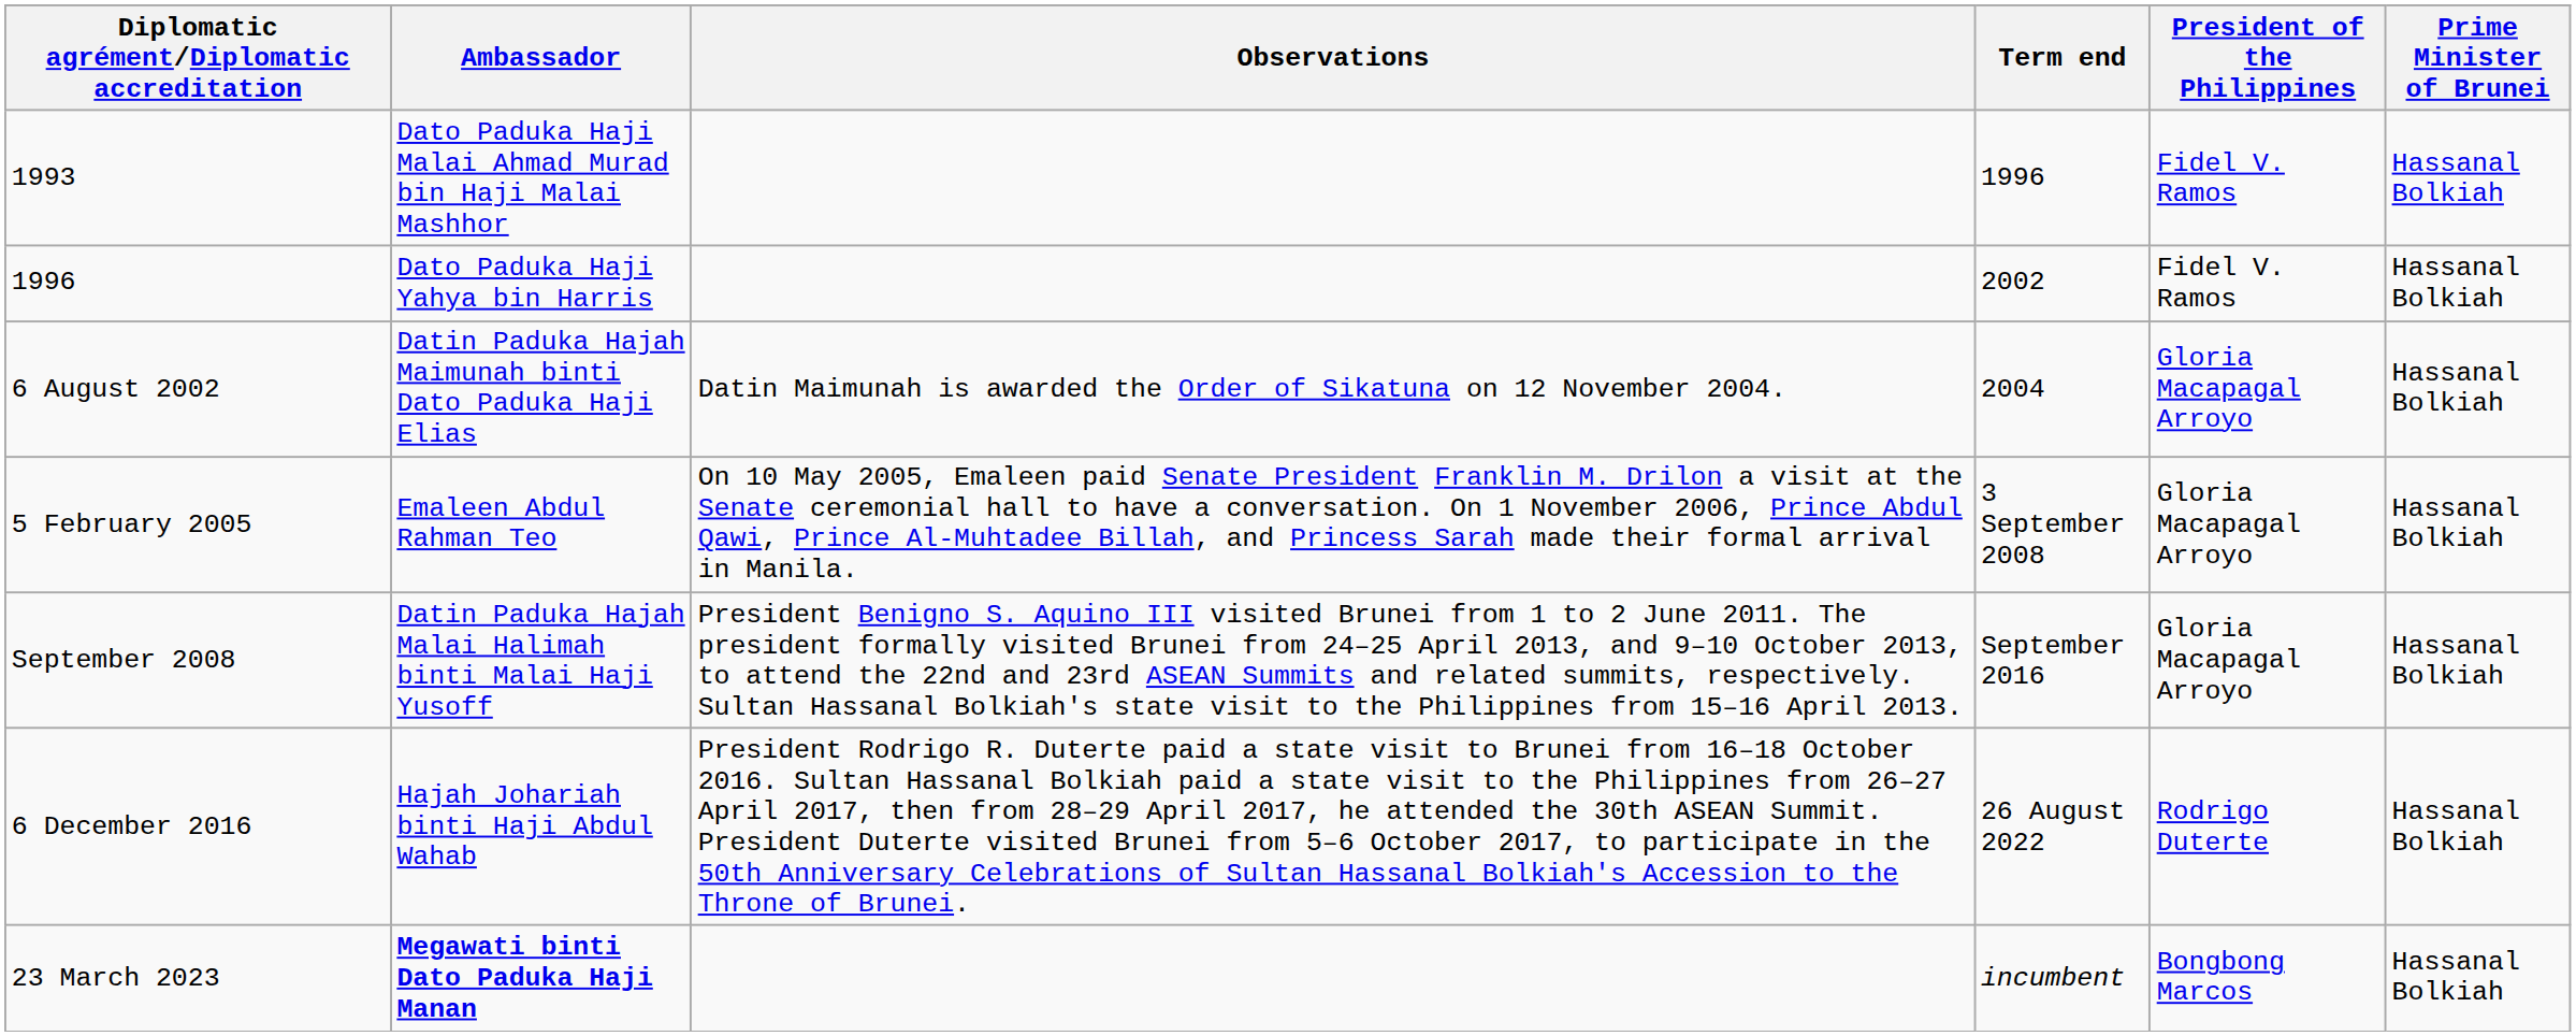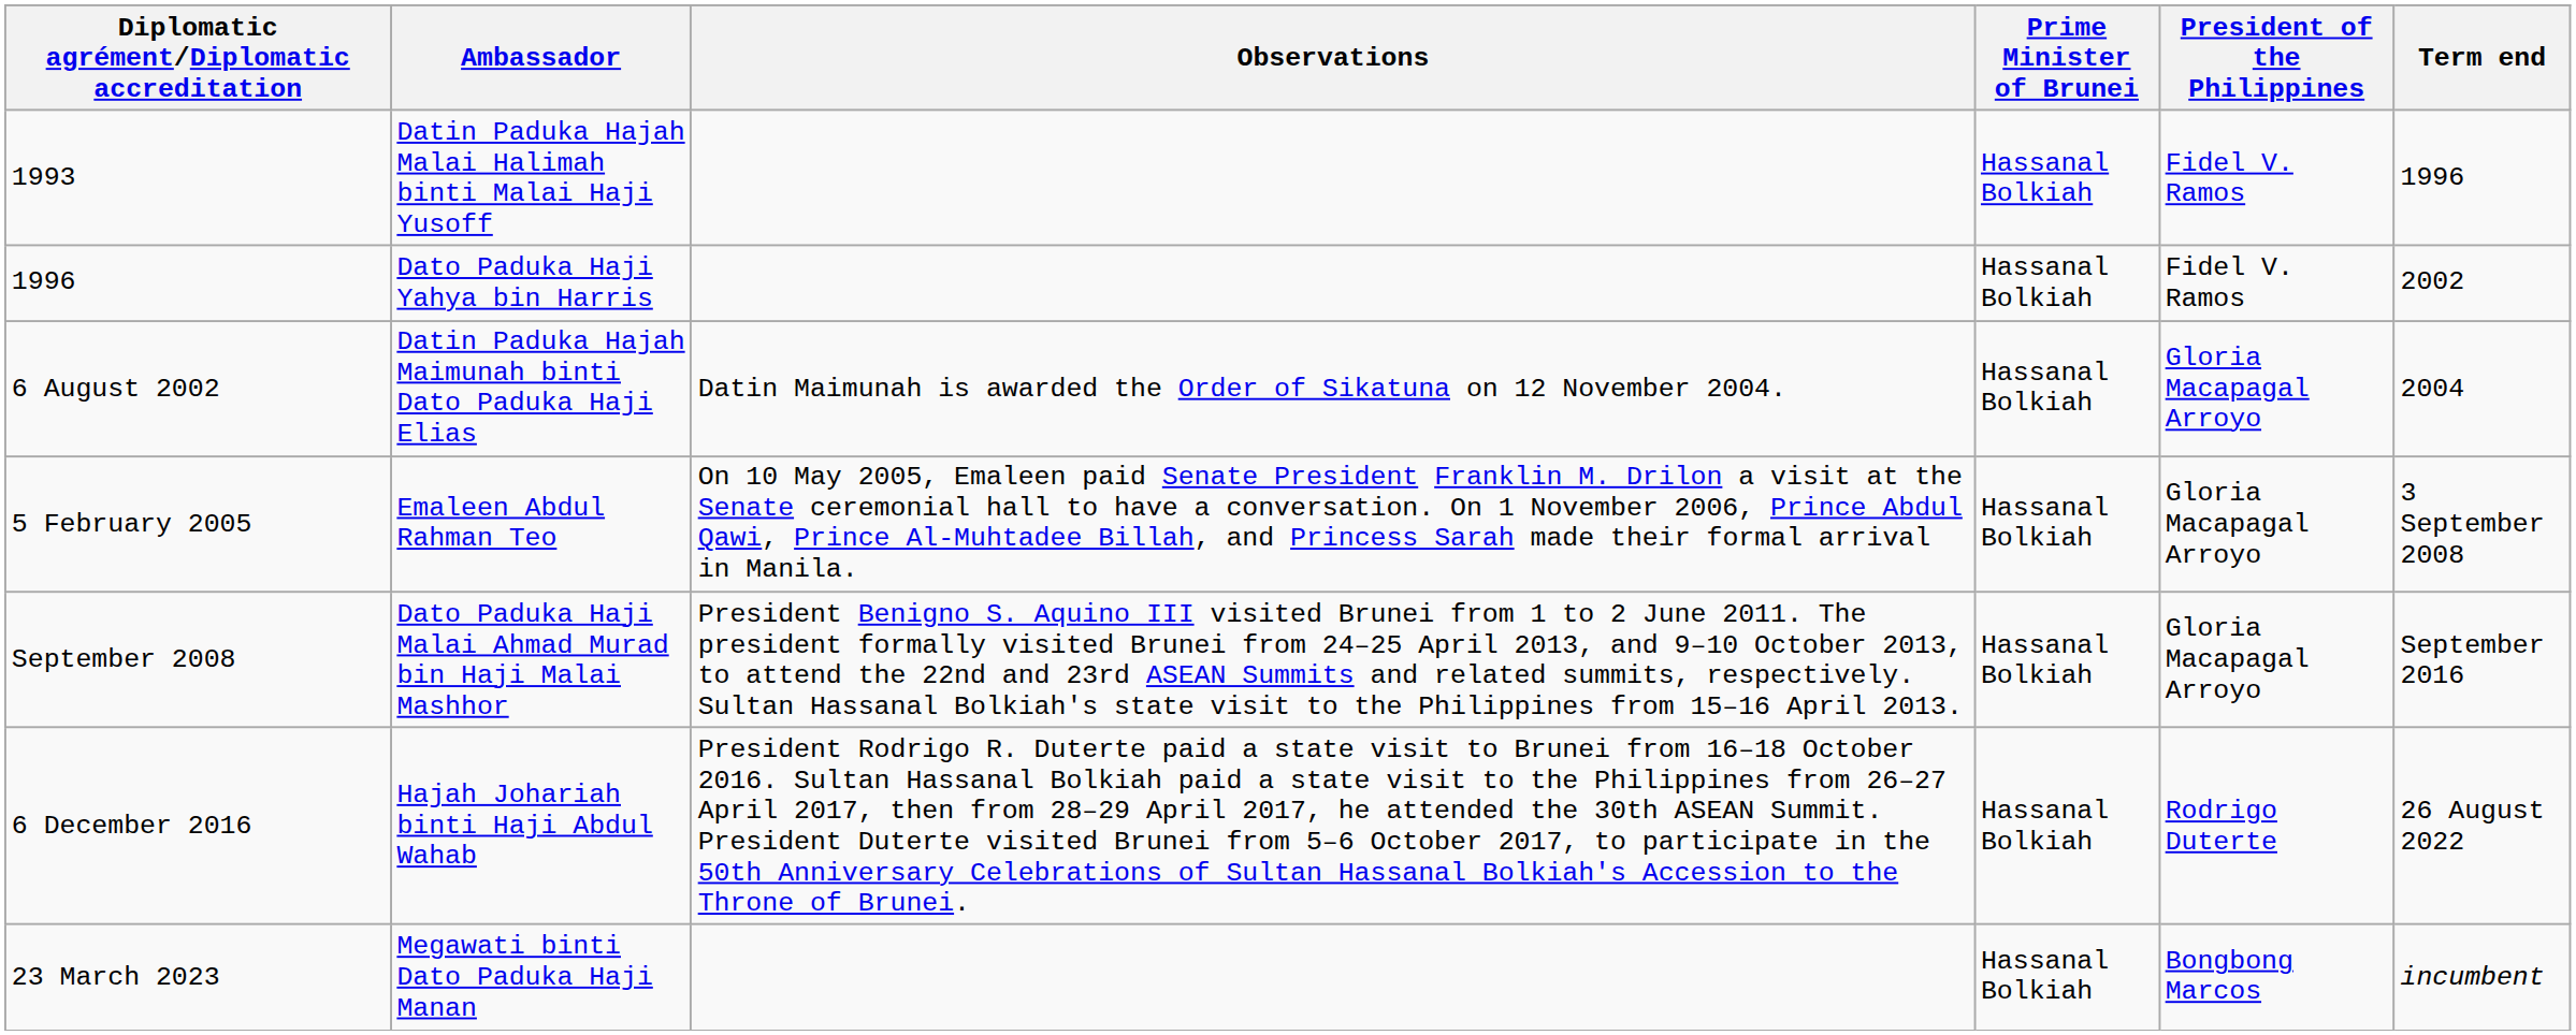 <table class="wikitable sortable">
 <tr>
 <th>Diplomatic <a href='#'>agrément</a>/<a href='#'>Diplomatic accreditation</a></th>
 <th><a href='#'>Ambassador</a></th>
 <th>Observations</th>
+<th><a href='#'>Prime Minister of Brunei</a></th>
+<th><a href='#'>President of the Philippines</a></th>
 <th>Term end</th>
-<th><a href='#'>President of the Philippines</a></th>
-<th><a href='#'>Prime Minister of Brunei</a></th>
 </tr>
 <tr>
 <td>1993</td>
-<td><a href='#'>Dato Paduka Haji Malai Ahmad Murad bin Haji Malai Mashhor</a></td>
+<td><a href='#'>Datin Paduka Hajah Malai Halimah binti Malai Haji Yusoff</a></td>
 <td></td>
+<td><a href='#'>Hassanal Bolkiah</a></td>
+<td><a href='#'>Fidel V. Ramos</a></td>
 <td>1996</td>
-<td><a href='#'>Fidel V. Ramos</a></td>
-<td><a href='#'>Hassanal Bolkiah</a></td>
 </tr>
 <tr>
 <td>1996</td>
 <td><a href='#'>Dato Paduka Haji Yahya bin Harris</a></td>
 <td></td>
+<td>Hassanal Bolkiah</td>
+<td>Fidel V. Ramos</td>
 <td>2002</td>
-<td>Fidel V. Ramos</td>
-<td>Hassanal Bolkiah</td>
 </tr>
 <tr>
 <td>6 August 2002</td>
 <td><a href='#'>Datin Paduka Hajah Maimunah binti Dato Paduka Haji Elias</a></td>
 <td>Datin Maimunah is awarded the <a href='#'>Order of Sikatuna</a> on 12 November 2004.</td>
+<td>Hassanal Bolkiah</td>
+<td><a href='#'>Gloria Macapagal Arroyo</a></td>
 <td>2004</td>
-<td><a href='#'>Gloria Macapagal Arroyo</a></td>
-<td>Hassanal Bolkiah</td>
 </tr>
 <tr>
 <td>5 February 2005</td>
 <td><a href='#'>Emaleen Abdul Rahman Teo</a></td>
 <td>On 10 May 2005, Emaleen paid <a href='#'>Senate President</a> <a href='#'>Franklin M. Drilon</a> a visit at the <a href='#'>Senate</a> ceremonial hall to have a conversation. On 1 November 2006, <a href='#'>Prince Abdul Qawi</a>, <a href='#'>Prince Al-Muhtadee Billah</a>, and <a href='#'>Princess Sarah</a> made their formal arrival in Manila.</td>
+<td>Hassanal Bolkiah</td>
+<td>Gloria Macapagal Arroyo</td>
 <td>3 September 2008</td>
-<td>Gloria Macapagal Arroyo</td>
-<td>Hassanal Bolkiah</td>
 </tr>
 <tr>
 <td>September 2008</td>
-<td><a href='#'>Datin Paduka Hajah Malai Halimah binti Malai Haji Yusoff</a></td>
+<td><a href='#'>Dato Paduka Haji Malai Ahmad Murad bin Haji Malai Mashhor</a></td>
 <td>President <a href='#'>Benigno S. Aquino III</a> visited Brunei from 1 to 2 June 2011. The president formally visited Brunei from 24–25 April 2013, and 9–10 October  2013, to attend the 22nd and 23rd <a href='#'>ASEAN Summits</a> and related summits, respectively. Sultan Hassanal Bolkiah's state visit to the Philippines from 15–16 April 2013.</td>
+<td>Hassanal Bolkiah</td>
+<td>Gloria Macapagal Arroyo</td>
 <td>September 2016</td>
-<td>Gloria Macapagal Arroyo</td>
-<td>Hassanal Bolkiah</td>
 </tr>
 <tr>
 <td>6 December 2016</td>
 <td><a href='#'>Hajah Johariah binti Haji Abdul Wahab</a></td>
 <td>President Rodrigo R. Duterte paid a state visit to Brunei from 16–18 October 2016. Sultan Hassanal Bolkiah paid a state visit to the Philippines from 26–27 April 2017, then from 28–29 April 2017, he attended the 30th ASEAN Summit. President Duterte visited Brunei from 5–6 October 2017, to participate in the <a href='#'>50th Anniversary Celebrations of Sultan Hassanal Bolkiah's Accession to the Throne of Brunei</a>.</td>
+<td>Hassanal Bolkiah</td>
+<td><a href='#'>Rodrigo Duterte</a></td>
 <td>26 August 2022</td>
-<td><a href='#'>Rodrigo Duterte</a></td>
-<td>Hassanal Bolkiah</td>
 </tr>
 <tr>
 <td>23 March 2023</td>
-<td><strong><a href='#'>Megawati binti Dato Paduka Haji Manan</a></strong></td>
+<td><a href='#'>Megawati binti Dato Paduka Haji Manan</a></td>
 <td></td>
+<td>Hassanal Bolkiah</td>
+<td><a href='#'>Bongbong Marcos</a></td>
 <td><em>incumbent</em></td>
-<td><a href='#'>Bongbong Marcos</a></td>
-<td>Hassanal Bolkiah</td>
 </tr>
 </table>
